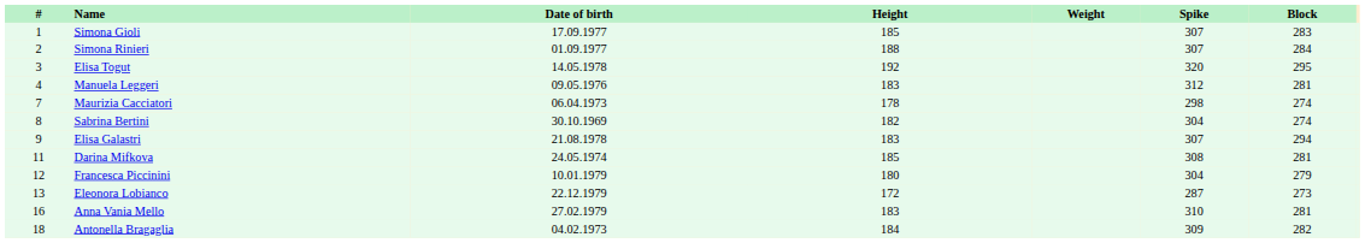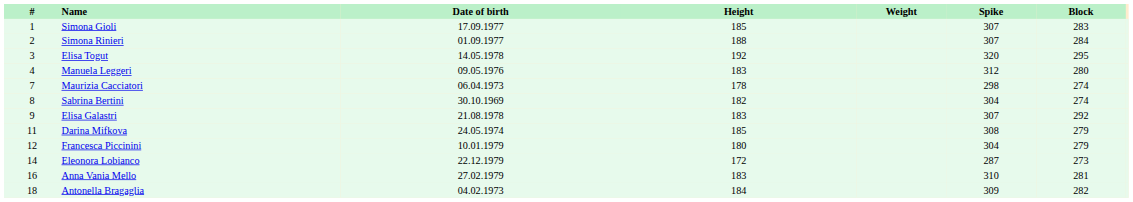 <table border=0 cellpadding=2 cellspacing=0  |- bgcolor=#FFECCE style="text-align:center; font-size:90%;" width=100%>
 <tr bgcolor=#BBF0C9>
 <th width=5%>#</th>
 <th width=25% align=left>Name</th>
 <th width=25%>Date of birth</th>
 <th width=21%>Height</th>
 <th width=8%>Weight</th>
 <th width=8%>Spike</th>
 <th width=8%>Block</th>
 </tr>
 <tr bgcolor=#E7FAEC>
 <td>1</td>
 <td align=left><a href='#'>Simona Gioli</a></td>
 <td>17.09.1977</td>
 <td>185</td>
 <td></td>
 <td>307</td>
 <td>283</td>
 <td></td>
 </tr>
 <tr bgcolor=#E7FAEC>
 <td>2</td>
 <td align=left><a href='#'>Simona Rinieri</a></td>
 <td>01.09.1977</td>
 <td>188</td>
 <td></td>
 <td>307</td>
 <td>284</td>
 <td></td>
 </tr>
 <tr bgcolor=#E7FAEC>
 <td>3</td>
 <td align=left><a href='#'>Elisa Togut</a></td>
 <td>14.05.1978</td>
 <td>192</td>
 <td></td>
 <td>320</td>
 <td>295</td>
 <td></td>
 </tr>
 <tr bgcolor=#E7FAEC>
 <td>4</td>
 <td align=left><a href='#'>Manuela Leggeri</a></td>
 <td>09.05.1976</td>
 <td>183</td>
 <td></td>
 <td>312</td>
-<td>281</td>
+<td>280</td>
 <td></td>
 </tr>
 <tr bgcolor=#E7FAEC>
 <td>7</td>
 <td align=left><a href='#'>Maurizia Cacciatori</a></td>
 <td>06.04.1973</td>
 <td>178</td>
 <td></td>
 <td>298</td>
 <td>274</td>
 <td></td>
 </tr>
 <tr bgcolor=#E7FAEC>
 <td>8</td>
 <td align=left><a href='#'>Sabrina Bertini</a></td>
 <td>30.10.1969</td>
 <td>182</td>
 <td></td>
 <td>304</td>
 <td>274</td>
 <td></td>
 </tr>
 <tr bgcolor=#E7FAEC>
 <td>9</td>
 <td align=left><a href='#'>Elisa Galastri</a></td>
 <td>21.08.1978</td>
 <td>183</td>
 <td></td>
 <td>307</td>
-<td>294</td>
+<td>292</td>
 <td></td>
 </tr>
 <tr bgcolor=#E7FAEC>
 <td>11</td>
 <td align=left><a href='#'>Darina Mifkova</a></td>
 <td>24.05.1974</td>
 <td>185</td>
 <td></td>
 <td>308</td>
-<td>281</td>
+<td>279</td>
 <td></td>
 </tr>
 <tr bgcolor=#E7FAEC>
 <td>12</td>
 <td align=left><a href='#'>Francesca Piccinini</a></td>
 <td>10.01.1979</td>
 <td>180</td>
 <td></td>
 <td>304</td>
 <td>279</td>
 <td></td>
 </tr>
 <tr bgcolor=#E7FAEC>
-<td>13</td>
+<td>14</td>
 <td align=left><a href='#'>Eleonora Lobianco</a></td>
 <td>22.12.1979</td>
 <td>172</td>
 <td></td>
 <td>287</td>
 <td>273</td>
 <td></td>
 </tr>
 <tr bgcolor=#E7FAEC>
 <td>16</td>
 <td align=left><a href='#'>Anna Vania Mello</a></td>
 <td>27.02.1979</td>
 <td>183</td>
 <td></td>
 <td>310</td>
 <td>281</td>
 <td></td>
 </tr>
 <tr bgcolor=#E7FAEC>
 <td>18</td>
 <td align=left><a href='#'>Antonella Bragaglia</a></td>
 <td>04.02.1973</td>
 <td>184</td>
 <td></td>
 <td>309</td>
 <td>282</td>
 <td></td>
 </tr>
 </table>
